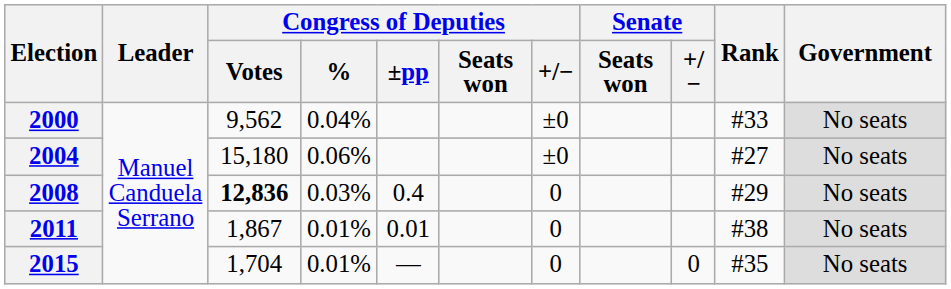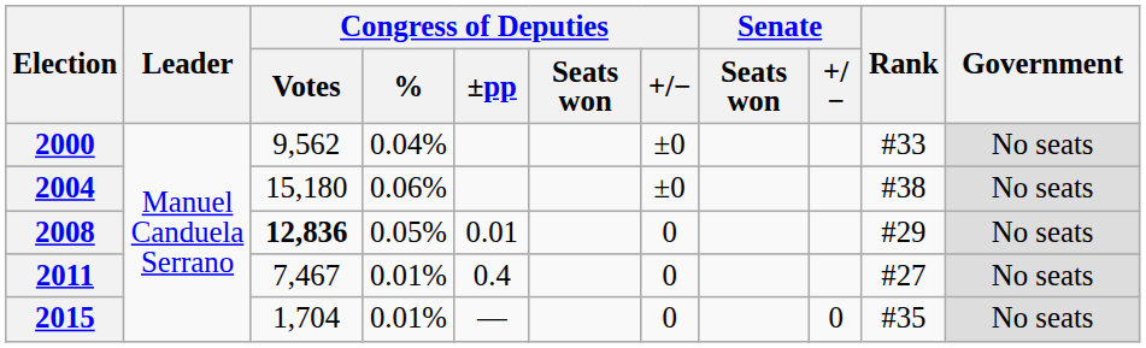 <table class="wikitable" style="text-align:center; font-size:100%; line-height:16px;">
 <tr>
 <th rowspan="2" width="50px">Election</th>
 <th rowspan="2">Leader</th>
 <th colspan="5"><a href='#'>Congress of Deputies</a></th>
 <th colspan="2"><a href='#'>Senate</a></th>
 <th rowspan="2" width="30px">Rank</th>
 <th rowspan="2" width="125px">Government</th>
 </tr>
 <tr>
 <th width="75px">Votes</th>
 <th width="45px">%</th>
 <th width="45px">±<a href='#'>pp</a></th>
 <th width="100px">Seats won</th>
 <th width="40px">+/−</th>
 <th width="100px">Seats won</th>
 <th width="40px">+/−</th>
 </tr>
 <tr>
 <th><a href='#'>2000</a></th>
 <td rowspan="5"><a href='#'>Manuel Canduela Serrano</a></td>
 <td>9,562</td>
 <td>0.04%</td>
 <td></td>
 <td></td>
 <td>±0</td>
 <td></td>
 <td></td>
 <td>#33</td>
 <td style="background-color:#DDDDDD">No seats</td>
 </tr>
 <tr>
 <th><a href='#'>2004</a></th>
 <td>15,180</td>
 <td>0.06%</td>
 <td></td>
 <td></td>
 <td>±0</td>
 <td></td>
 <td></td>
-<td>#27</td>
+<td>#38</td>
 <td style="background-color:#DDDDDD">No seats</td>
 </tr>
 <tr>
 <th><a href='#'>2008</a></th>
 <td><strong>12,836</strong></td>
-<td>0.03%</td>
-<td> 0.4</td>
+<td>0.05%</td>
+<td> 0.01</td>
 <td></td>
 <td> 0</td>
 <td></td>
 <td></td>
 <td>#29</td>
 <td style="background-color:#DDDDDD">No seats</td>
 </tr>
 <tr>
 <th><a href='#'>2011</a></th>
-<td>1,867</td>
+<td>7,467</td>
 <td>0.01%</td>
-<td> 0.01</td>
+<td> 0.4</td>
 <td></td>
 <td> 0</td>
 <td></td>
 <td></td>
-<td>#38</td>
+<td>#27</td>
 <td style="background-color:#DDDDDD">No seats</td>
 </tr>
 <tr>
 <th><a href='#'>2015</a></th>
 <td>1,704</td>
 <td>0.01%</td>
 <td>—</td>
 <td></td>
 <td> 0</td>
 <td></td>
 <td> 0</td>
 <td>#35</td>
 <td style="background-color:#DDDDDD">No seats</td>
 </tr>
 </table>
